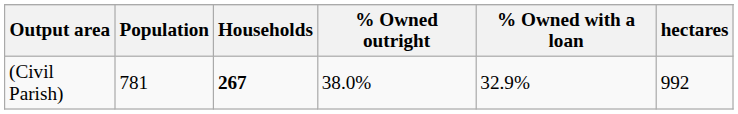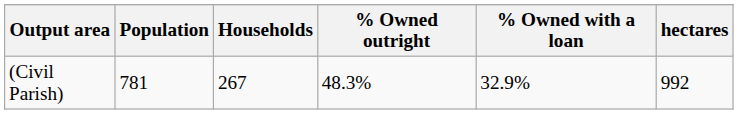 <table class="wikitable">
 <tr>
 </tr>
 <tr>
 <th>Output area</th>
 <th>Population</th>
 <th>Households</th>
 <th>% Owned outright</th>
 <th>% Owned with a loan</th>
 <th>hectares</th>
 </tr>
 <tr>
 <td>(Civil Parish)</td>
 <td>781</td>
-<td><strong>267</strong></td>
-<td>38.0%</td>
+<td>267</td>
+<td>48.3%</td>
 <td>32.9%</td>
 <td>992</td>
 </tr>
 </table>
